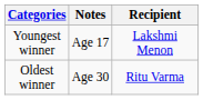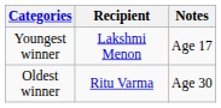 <table class="wikitable" style="text-align: center">
 <tr>
 <th width="25"><strong><a href='#'>Categories</a></strong></th>
+<th width="100">Recipient</th>
 <th>Notes</th>
-<th width="100">Recipient</th>
 </tr>
 <tr>
 <td>Youngest winner</td>
+<td><a href='#'>Lakshmi Menon</a></td>
 <td>Age 17</td>
-<td><a href='#'>Lakshmi Menon</a></td>
 </tr>
 <tr style="height:2.5em;">
 <td>Oldest winner</td>
+<td><a href='#'>Ritu Varma</a></td>
 <td>Age 30</td>
-<td><a href='#'>Ritu Varma</a></td>
 </tr>
 </table>
